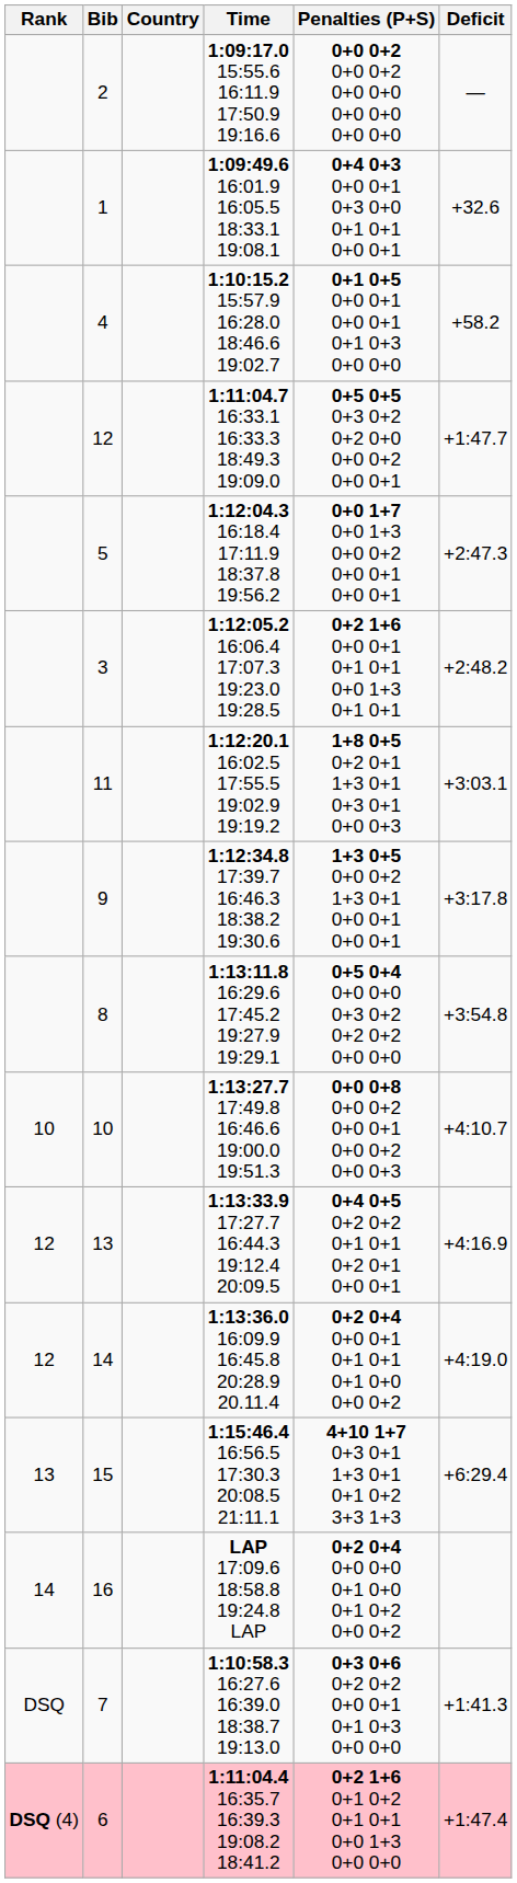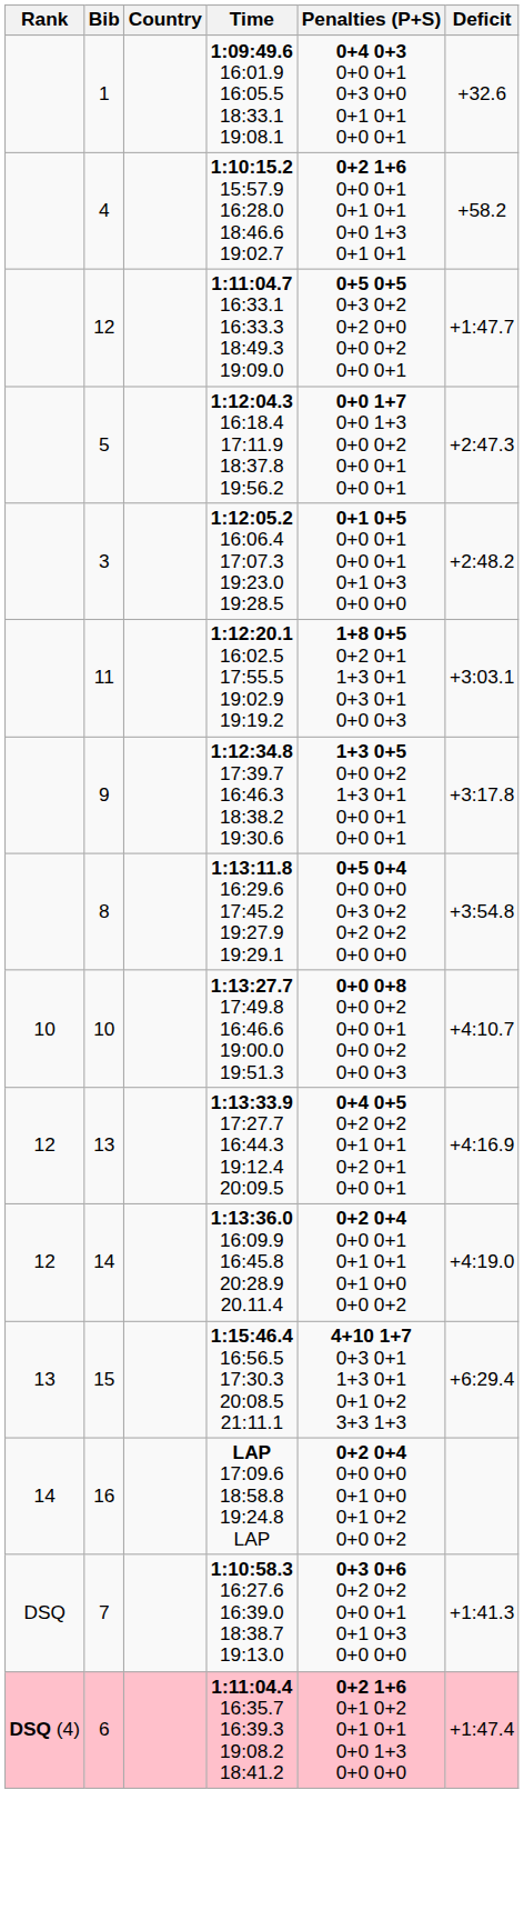 <table class="wikitable sortable" style="text-align:center">
 <tr>
 <th>Rank</th>
 <th>Bib</th>
 <th>Country</th>
 <th>Time</th>
 <th>Penalties  (P+S)</th>
 <th>Deficit</th>
-</tr>
-<tr>
-<td></td>
-<td>2</td>
-<td align=left></td>
-<td><strong>1:09:17.0</strong><br>15:55.6<br>16:11.9<br>17:50.9<br>19:16.6</td>
-<td><strong>0+0 0+2</strong><br>0+0 0+2 <br>0+0 0+0<br>0+0 0+0<br>0+0 0+0</td>
-<td>—</td>
 </tr>
 <tr>
 <td></td>
 <td>1</td>
 <td align=left></td>
 <td><strong>1:09:49.6</strong><br>16:01.9<br>16:05.5<br>18:33.1<br>19:08.1</td>
 <td><strong>0+4 0+3</strong><br>0+0 0+1 <br>0+3 0+0<br>0+1 0+1<br>0+0 0+1</td>
 <td>+32.6</td>
 </tr>
 <tr>
 <td></td>
 <td>4</td>
 <td align=left></td>
 <td><strong>1:10:15.2</strong><br>15:57.9<br>16:28.0<br>18:46.6<br>19:02.7</td>
-<td><strong>0+1 0+5</strong><br>0+0 0+1 <br>0+0 0+1<br>0+1 0+3<br>0+0 0+0</td>
+<td><strong>0+2 1+6</strong><br>0+0 0+1 <br>0+1 0+1<br>0+0 1+3<br>0+1 0+1</td>
 <td>+58.2</td>
 </tr>
 <tr>
 <td></td>
 <td>12</td>
 <td align=left></td>
 <td><strong>1:11:04.7</strong><br>16:33.1<br>16:33.3<br>18:49.3<br>19:09.0</td>
 <td><strong>0+5 0+5</strong><br>0+3 0+2 <br>0+2 0+0<br>0+0 0+2<br>0+0 0+1</td>
 <td>+1:47.7</td>
 </tr>
 <tr>
 <td></td>
 <td>5</td>
 <td align=left></td>
 <td><strong>1:12:04.3</strong><br>16:18.4<br>17:11.9<br>18:37.8<br>19:56.2</td>
 <td><strong>0+0 1+7</strong><br>0+0 1+3<br>0+0 0+2<br>0+0 0+1<br>0+0 0+1</td>
 <td>+2:47.3</td>
 </tr>
 <tr>
 <td></td>
 <td>3</td>
 <td align=left></td>
 <td><strong>1:12:05.2</strong><br>16:06.4<br>17:07.3<br>19:23.0<br>19:28.5</td>
-<td><strong>0+2 1+6</strong><br>0+0 0+1 <br>0+1 0+1<br>0+0 1+3<br>0+1 0+1</td>
+<td><strong>0+1 0+5</strong><br>0+0 0+1 <br>0+0 0+1<br>0+1 0+3<br>0+0 0+0</td>
 <td>+2:48.2</td>
 </tr>
 <tr>
 <td></td>
 <td>11</td>
 <td align=left></td>
 <td><strong>1:12:20.1</strong><br>16:02.5<br>17:55.5<br>19:02.9<br>19:19.2</td>
 <td><strong>1+8 0+5</strong><br>0+2 0+1 <br>1+3 0+1<br>0+3 0+1<br>0+0 0+3</td>
 <td>+3:03.1</td>
 </tr>
 <tr>
 <td></td>
 <td>9</td>
 <td align=left></td>
 <td><strong>1:12:34.8</strong><br>17:39.7<br>16:46.3<br>18:38.2<br>19:30.6</td>
 <td><strong>1+3 0+5</strong><br>0+0 0+2 <br>1+3 0+1<br>0+0 0+1<br>0+0 0+1</td>
 <td>+3:17.8</td>
 </tr>
 <tr>
 <td></td>
 <td>8</td>
 <td align=left></td>
 <td><strong>1:13:11.8</strong><br>16:29.6<br>17:45.2<br>19:27.9<br>19:29.1</td>
 <td><strong>0+5 0+4</strong><br>0+0 0+0<br>0+3 0+2<br>0+2 0+2<br>0+0 0+0</td>
 <td>+3:54.8</td>
 </tr>
 <tr>
 <td>10</td>
 <td>10</td>
 <td align=left></td>
 <td><strong>1:13:27.7</strong><br>17:49.8<br>16:46.6<br>19:00.0<br>19:51.3</td>
 <td><strong>0+0 0+8</strong><br>0+0 0+2<br>0+0 0+1<br>0+0 0+2<br>0+0 0+3</td>
 <td>+4:10.7</td>
 </tr>
 <tr>
 <td>12</td>
 <td>13</td>
 <td align=left></td>
 <td><strong>1:13:33.9</strong><br>17:27.7<br>16:44.3<br>19:12.4<br>20:09.5</td>
 <td><strong>0+4 0+5</strong><br>0+2 0+2<br>0+1 0+1<br>0+2 0+1<br>0+0 0+1</td>
 <td>+4:16.9</td>
 </tr>
 <tr>
 <td>12</td>
 <td>14</td>
 <td align=left></td>
 <td><strong>1:13:36.0</strong><br>16:09.9<br>16:45.8<br>20:28.9<br>20.11.4</td>
 <td><strong>0+2 0+4</strong><br>0+0 0+1<br>0+1 0+1<br>0+1 0+0<br>0+0 0+2</td>
 <td>+4:19.0</td>
 </tr>
 <tr>
 <td>13</td>
 <td>15</td>
 <td align=left></td>
 <td><strong>1:15:46.4</strong><br>16:56.5<br>17:30.3<br>20:08.5<br>21:11.1</td>
 <td><strong>4+10 1+7</strong><br>0+3 0+1<br>1+3 0+1<br>0+1 0+2<br>3+3 1+3</td>
 <td>+6:29.4</td>
 </tr>
 <tr>
 <td>14</td>
 <td>16</td>
 <td align=left></td>
 <td><strong>LAP</strong><br>17:09.6<br>18:58.8<br>19:24.8<br>LAP</td>
 <td><strong>0+2 0+4</strong><br>0+0 0+0<br>0+1 0+0<br>0+1 0+2<br>0+0 0+2</td>
 <td></td>
 </tr>
 <tr>
 <td>DSQ</td>
 <td>7</td>
 <td align=left></td>
 <td><strong>1:10:58.3</strong><br>16:27.6<br>16:39.0<br>18:38.7<br>19:13.0</td>
 <td><strong>0+3 0+6</strong><br>0+2 0+2 <br>0+0 0+1<br>0+1 0+3<br>0+0 0+0</td>
 <td>+1:41.3</td>
 </tr>
 <tr bgcolor=pink>
 <td><strong>DSQ</strong> (4)</td>
 <td>6</td>
 <td align=left></td>
 <td><strong>1:11:04.4</strong><br>16:35.7<br>16:39.3<br>19:08.2<br>18:41.2</td>
 <td><strong>0+2 1+6</strong><br>0+1 0+2 <br>0+1 0+1<br>0+0 1+3<br>0+0 0+0</td>
 <td>+1:47.4</td>
 </tr>
 </table>
